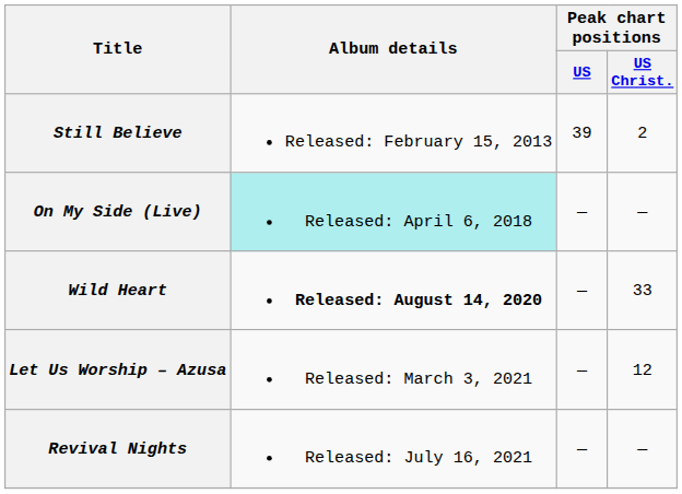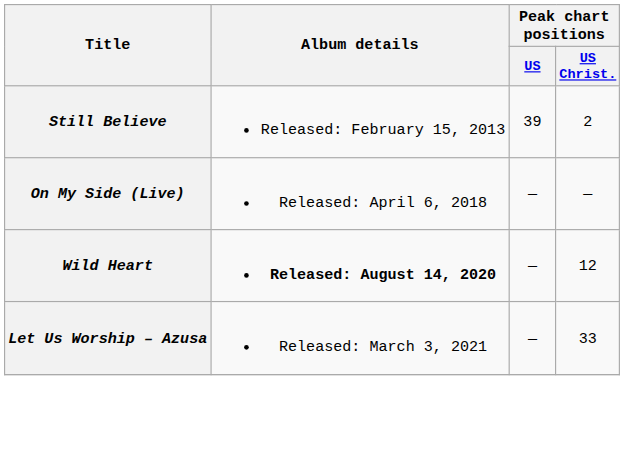 <table class="wikitable plainrowheaders" style="text-align:center;">
 <tr>
 <th scope="col" rowspan="2">Title</th>
 <th scope="col" rowspan="2">Album details</th>
 <th scope="col" colspan="2">Peak chart positions</th>
 </tr>
 <tr>
 <th style="width:3em; font-size:90%"><a href='#'>US</a><br></th>
 <th style="width:3em; font-size:90%"><a href='#'>US<br>Christ.</a><br></th>
 </tr>
 <tr>
 <th scope="row"><em>Still Believe</em></th>
 <td><br><ul><li>Released: February 15, 2013</li></ul></td>
 <td>39</td>
 <td>2</td>
 </tr>
 <tr>
 <th scope="row"><em>On My Side (Live)</em></th>
-<td style="background: paleturquoise;"><br><ul><li>Released: April 6, 2018</li></ul></td>
+<td><br><ul><li>Released: April 6, 2018</li></ul></td>
 <td>—</td>
 <td>—</td>
 </tr>
 <tr>
 <th scope="row"><em>Wild Heart</em></th>
 <td><strong><br><ul><li>Released: August 14, 2020</li></ul></strong></td>
 <td>—</td>
-<td>33</td>
+<td>12</td>
 </tr>
 <tr>
 <th scope="row"><em>Let Us Worship – Azusa</em> <br></th>
 <td><br><ul><li>Released: March 3, 2021</li></ul></td>
 <td>—</td>
-<td>12</td>
-</tr>
-<tr>
-<th scope="row"><em>Revival Nights</em></th>
-<td><br><ul><li>Released: July 16, 2021</li></ul></td>
-<td>—</td>
-<td>—</td>
+<td>33</td>
 </tr>
 <tr>
 </tr>
 </table>
